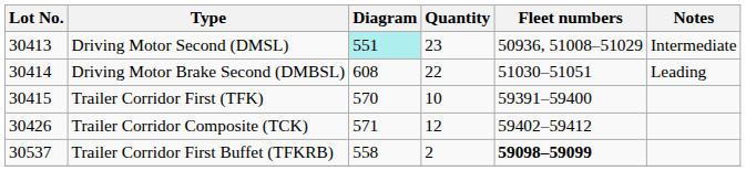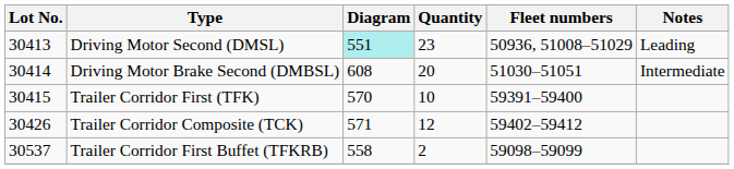 <table class="wikitable">
 <tr>
 <th>Lot No.</th>
 <th>Type</th>
 <th>Diagram</th>
 <th>Quantity</th>
 <th>Fleet numbers</th>
 <th>Notes</th>
 </tr>
 <tr>
 <td>30413</td>
 <td>Driving Motor Second (DMSL)</td>
 <td style="background: paleturquoise;">551</td>
 <td>23</td>
 <td>50936, 51008–51029</td>
-<td>Intermediate</td>
+<td>Leading</td>
 </tr>
 <tr>
 <td>30414</td>
 <td>Driving Motor Brake Second (DMBSL)</td>
 <td>608</td>
-<td>22</td>
+<td>20</td>
 <td>51030–51051</td>
-<td>Leading</td>
+<td>Intermediate</td>
 </tr>
 <tr>
 <td>30415</td>
 <td>Trailer Corridor First (TFK)</td>
 <td>570</td>
 <td>10</td>
 <td>59391–59400</td>
 <td></td>
 </tr>
 <tr>
 <td>30426</td>
 <td>Trailer Corridor Composite (TCK)</td>
 <td>571</td>
 <td>12</td>
 <td>59402–59412</td>
 <td></td>
 </tr>
 <tr>
 <td>30537</td>
 <td>Trailer Corridor First Buffet (TFKRB)</td>
 <td>558</td>
 <td>2</td>
-<td><strong>59098–59099</strong></td>
+<td>59098–59099</td>
 <td></td>
 </tr>
 <tr>
 </tr>
 </table>
